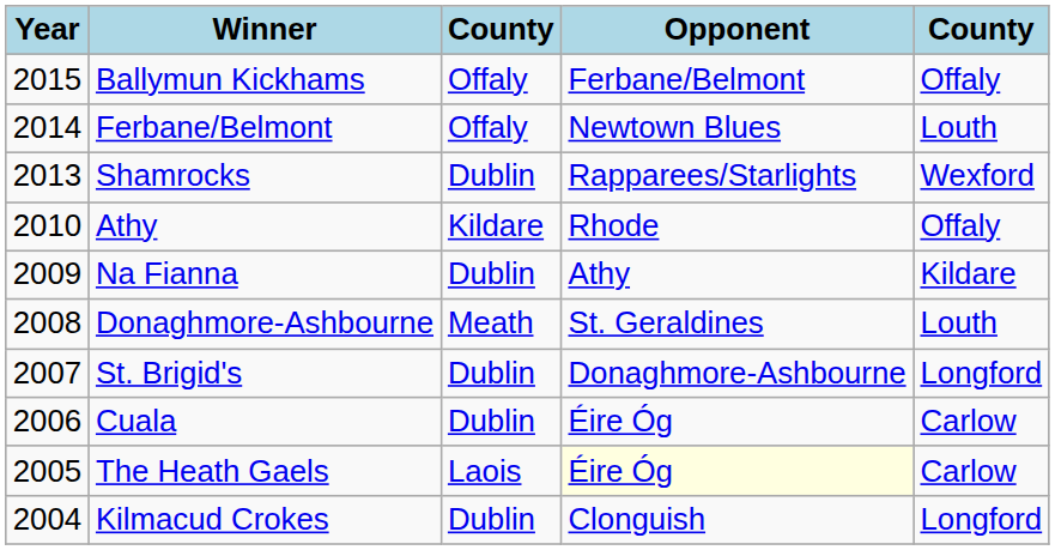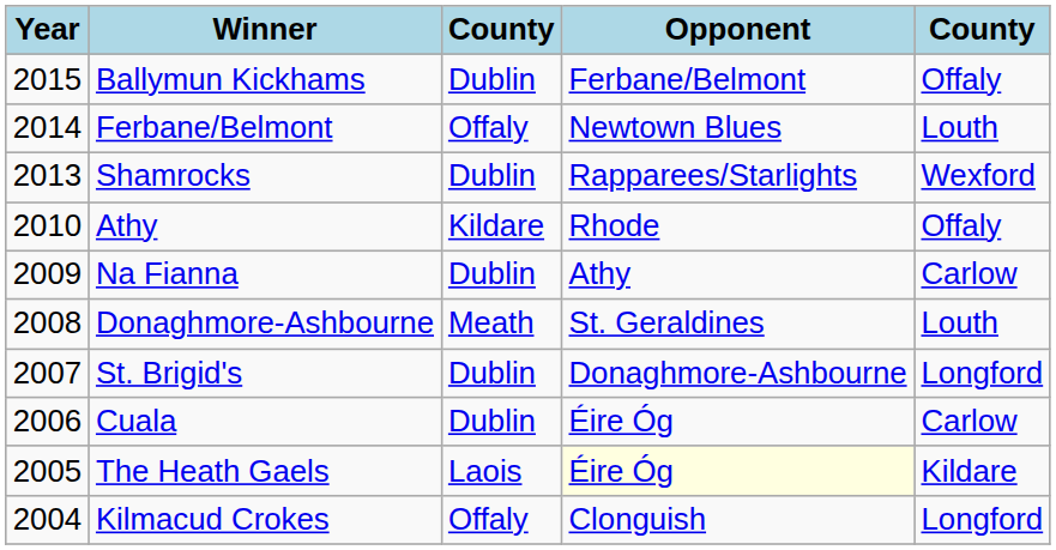 <table class="wikitable">
 <tr>
 <th style="background:lightblue;">Year</th>
 <th style="background:lightblue;">Winner</th>
 <th style="background:lightblue;">County</th>
 <th style="background:lightblue;">Opponent</th>
 <th style="background:lightblue;">County</th>
 </tr>
 <tr>
 <td>2015</td>
 <td><a href='#'>Ballymun Kickhams</a></td>
-<td><a href='#'>Offaly</a></td>
+<td><a href='#'>Dublin</a></td>
 <td><a href='#'>Ferbane/Belmont</a></td>
 <td><a href='#'>Offaly</a></td>
 </tr>
 <tr>
 <td>2014</td>
 <td><a href='#'>Ferbane/Belmont</a></td>
 <td><a href='#'>Offaly</a></td>
 <td><a href='#'>Newtown Blues</a></td>
 <td><a href='#'>Louth</a></td>
 </tr>
 <tr>
 <td>2013</td>
 <td><a href='#'>Shamrocks</a></td>
 <td><a href='#'>Dublin</a></td>
 <td><a href='#'>Rapparees/Starlights</a></td>
 <td><a href='#'>Wexford</a></td>
 </tr>
 <tr>
 <td>2010</td>
 <td><a href='#'>Athy</a></td>
 <td><a href='#'>Kildare</a></td>
 <td><a href='#'>Rhode</a></td>
 <td><a href='#'>Offaly</a></td>
 </tr>
 <tr>
 <td>2009</td>
 <td><a href='#'>Na Fianna</a></td>
 <td><a href='#'>Dublin</a></td>
 <td><a href='#'>Athy</a></td>
-<td><a href='#'>Kildare</a></td>
+<td><a href='#'>Carlow</a></td>
 </tr>
 <tr>
 <td>2008</td>
 <td><a href='#'>Donaghmore-Ashbourne</a></td>
 <td><a href='#'>Meath</a></td>
 <td><a href='#'>St. Geraldines</a></td>
 <td><a href='#'>Louth</a></td>
 </tr>
 <tr>
 <td>2007</td>
 <td><a href='#'>St. Brigid's</a></td>
 <td><a href='#'>Dublin</a></td>
 <td><a href='#'>Donaghmore-Ashbourne</a></td>
 <td><a href='#'>Longford</a></td>
 </tr>
 <tr>
 <td>2006</td>
 <td><a href='#'>Cuala</a></td>
 <td><a href='#'>Dublin</a></td>
 <td><a href='#'>Éire Óg</a></td>
 <td><a href='#'>Carlow</a></td>
 </tr>
 <tr>
 <td>2005</td>
 <td><a href='#'>The Heath Gaels</a></td>
 <td><a href='#'>Laois</a></td>
 <td style="background: lightyellow;"><a href='#'>Éire Óg</a></td>
-<td><a href='#'>Carlow</a></td>
+<td><a href='#'>Kildare</a></td>
 </tr>
 <tr>
 <td>2004</td>
 <td><a href='#'>Kilmacud Crokes</a></td>
-<td><a href='#'>Dublin</a></td>
+<td><a href='#'>Offaly</a></td>
 <td><a href='#'>Clonguish</a></td>
 <td><a href='#'>Longford</a></td>
 </tr>
 </table>
